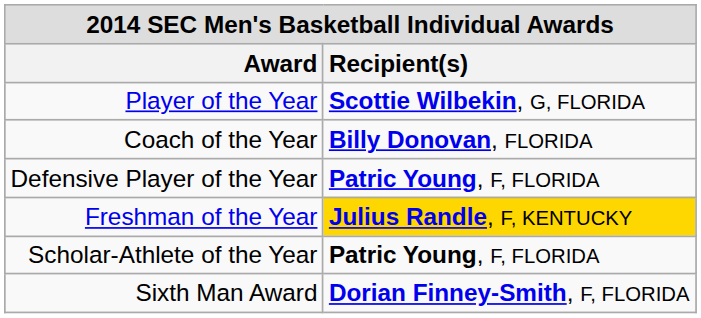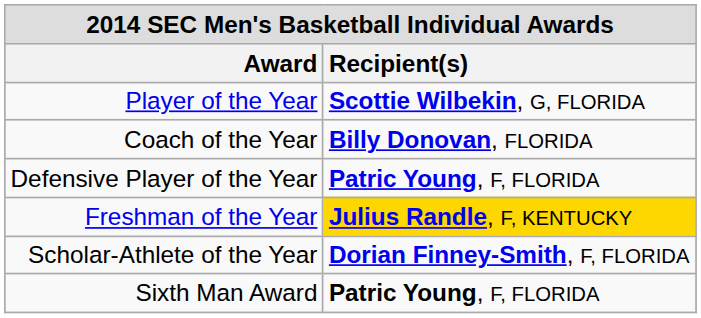 <table class="wikitable" style="white-space:nowrap; font-size:90%;">
 <tr>
 <td colspan="7" style="text-align:center; background:#ddd;"><strong>2014 SEC Men's Basketball Individual Awards</strong></td>
 </tr>
 <tr>
 <th style="text-align:right;">Award</th>
 <th style="text-align:left;">Recipient(s)</th>
 </tr>
 <tr>
 <td style="text-align:right;"><a href='#'>Player of the Year</a></td>
 <td style="text-align:left;"><strong><a href='#'>Scottie Wilbekin</a></strong>, <small>G, FLORIDA</small><br></td>
 </tr>
 <tr>
 <td style="text-align:right;">Coach of the Year</td>
 <td style="text-align:left;"><strong><a href='#'>Billy Donovan</a></strong>, <small>FLORIDA</small><br></td>
 </tr>
 <tr>
 <td style="text-align:right;">Defensive Player of the Year</td>
 <td style="text-align:left;"><strong><a href='#'>Patric Young</a></strong>, <small>F, FLORIDA</small><br></td>
 </tr>
 <tr>
 <td style="text-align:right;"><a href='#'>Freshman of the Year</a></td>
 <td style="background: gold; text-align:left;"><strong><a href='#'>Julius Randle</a></strong>, <small>F, KENTUCKY</small><br></td>
 </tr>
 <tr>
 <td style="text-align:right;">Scholar-Athlete of the Year</td>
-<td style="text-align:left;"><strong>Patric Young</strong>, <small>F, FLORIDA</small><br></td>
+<td style="text-align:left;"><strong><a href='#'>Dorian Finney-Smith</a></strong>, <small>F, FLORIDA</small><br></td>
 </tr>
 <tr>
 <td style="text-align:right;">Sixth Man Award</td>
-<td style="text-align:left;"><strong><a href='#'>Dorian Finney-Smith</a></strong>, <small>F, FLORIDA</small><br></td>
+<td style="text-align:left;"><strong>Patric Young</strong>, <small>F, FLORIDA</small><br></td>
 </tr>
 </table>
